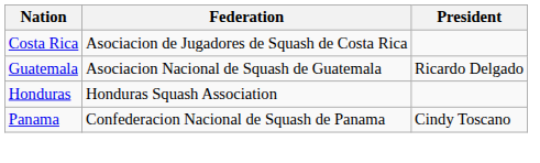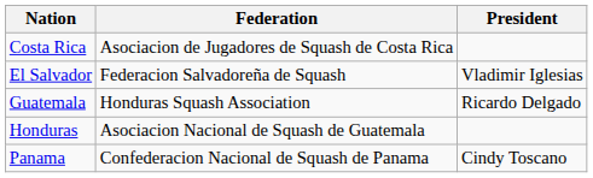 <table class="wikitable">
 <tr>
 <th>Nation</th>
 <th>Federation</th>
 <th>President</th>
 </tr>
 <tr>
 <td> <a href='#'>Costa Rica</a></td>
 <td>Asociacion de Jugadores de Squash de Costa Rica</td>
 <td></td>
 </tr>
 <tr>
+<td> <a href='#'>El Salvador</a></td>
+<td>Federacion Salvadoreña de Squash</td>
+<td>Vladimir Iglesias</td>
+</tr>
+<tr>
 <td> <a href='#'>Guatemala</a></td>
-<td>Asociacion Nacional de Squash de Guatemala</td>
+<td>Honduras Squash Association</td>
 <td>Ricardo Delgado</td>
 </tr>
 <tr>
 <td> <a href='#'>Honduras</a></td>
-<td>Honduras Squash Association</td>
+<td>Asociacion Nacional de Squash de Guatemala</td>
 <td></td>
 </tr>
 <tr>
 <td> <a href='#'>Panama</a></td>
 <td>Confederacion Nacional de Squash de Panama</td>
 <td>Cindy Toscano</td>
 </tr>
 </table>
